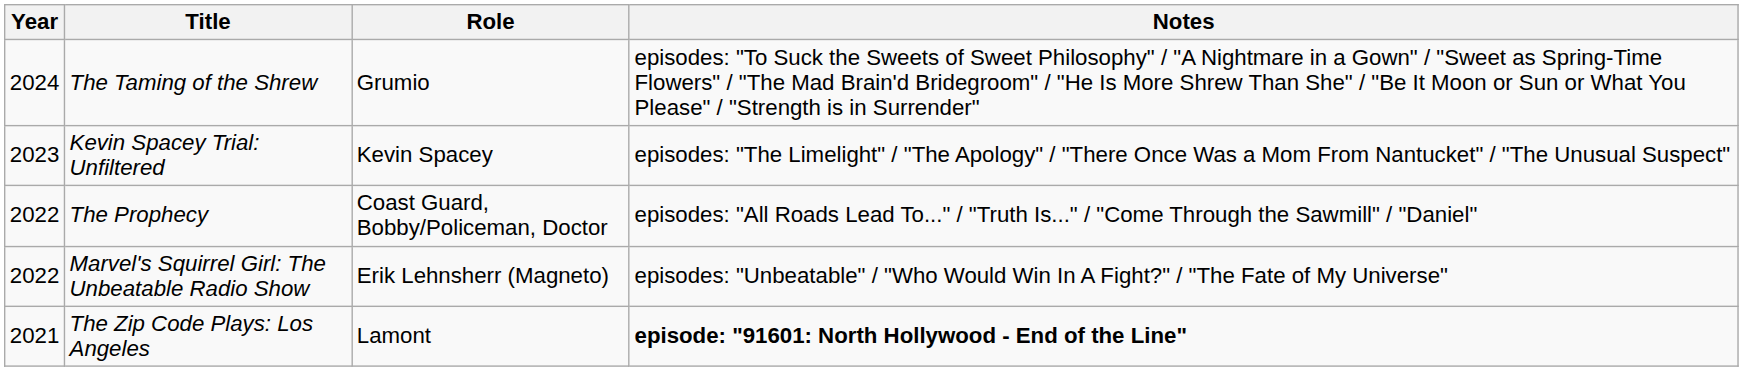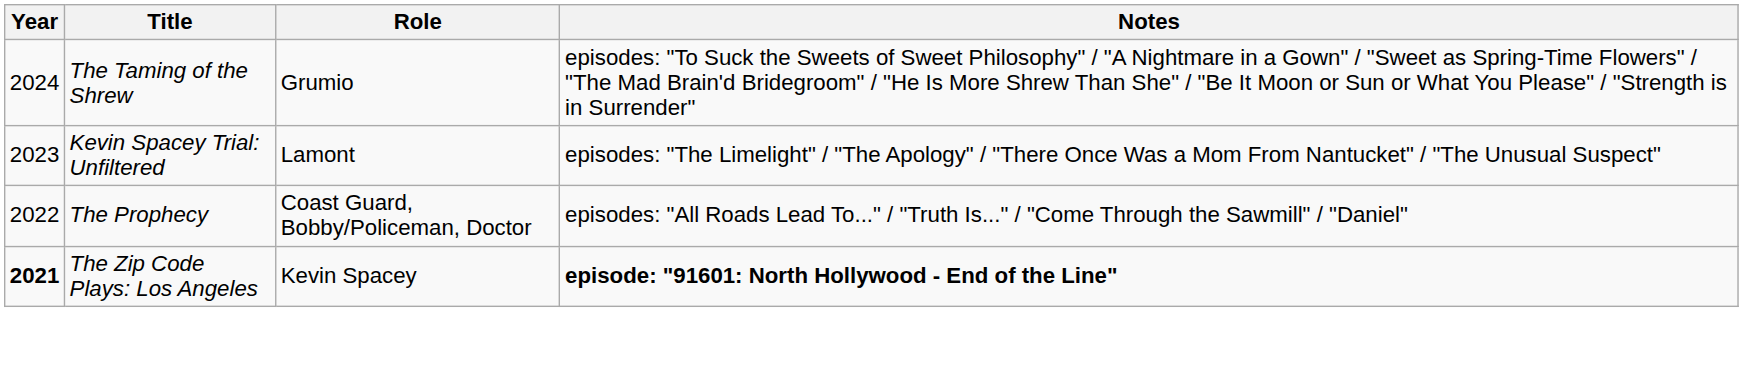 <table class="wikitable">
 <tr>
 <th>Year</th>
 <th>Title</th>
 <th>Role</th>
 <th>Notes</th>
 </tr>
 <tr>
 <td>2024</td>
 <td><em>The Taming of the Shrew</em></td>
 <td>Grumio</td>
 <td>episodes: "To Suck the Sweets of Sweet Philosophy" / "A Nightmare in a Gown" / "Sweet as Spring-Time Flowers" / "The Mad Brain'd Bridegroom" / "He Is More Shrew Than She" / "Be It Moon or Sun or What You Please" / "Strength is in Surrender"</td>
 </tr>
 <tr>
 <td>2023</td>
 <td><em>Kevin Spacey Trial: Unfiltered</em></td>
-<td>Kevin Spacey</td>
+<td>Lamont</td>
 <td>episodes: "The Limelight" / "The Apology" / "There Once Was a Mom From Nantucket" / "The Unusual Suspect"</td>
 </tr>
 <tr>
 <td>2022</td>
 <td><em>The Prophecy</em></td>
 <td>Coast Guard, Bobby/Policeman, Doctor</td>
 <td>episodes: "All Roads Lead To..." / "Truth Is..." / "Come Through the Sawmill" / "Daniel"</td>
 </tr>
 <tr>
-<td>2022</td>
-<td><em>Marvel's Squirrel Girl: The Unbeatable Radio Show</em></td>
-<td>Erik Lehnsherr (Magneto)</td>
-<td>episodes: "Unbeatable" / "Who Would Win In A Fight?" / "The Fate of My Universe"</td>
-</tr>
-<tr>
-<td>2021</td>
+<td><strong>2021</strong></td>
 <td><em>The Zip Code Plays: Los Angeles</em></td>
-<td>Lamont</td>
+<td>Kevin Spacey</td>
 <td><strong>episode: "91601: North Hollywood - End of the Line"</strong></td>
 </tr>
 </table>
